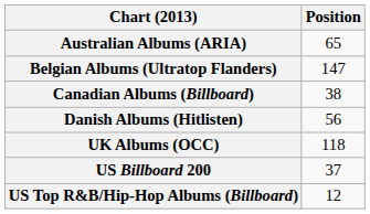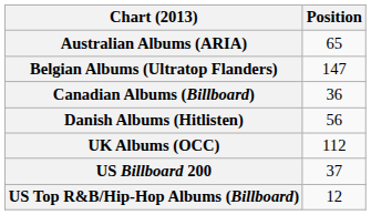 <table class="wikitable sortable plainrowheaders" style="text-align:center">
 <tr>
 <th scope="col">Chart (2013)</th>
 <th scope="col">Position</th>
 </tr>
 <tr>
 <th scope="row">Australian Albums (ARIA)</th>
 <td>65</td>
 </tr>
 <tr>
 <th scope="row">Belgian Albums (Ultratop Flanders)</th>
 <td>147</td>
 </tr>
 <tr>
 <th scope="row">Canadian Albums (<em>Billboard</em>)</th>
-<td>38</td>
+<td>36</td>
 </tr>
 <tr>
 <th scope="row">Danish Albums (Hitlisten)</th>
 <td>56</td>
 </tr>
 <tr>
 <th scope="row">UK Albums (OCC)</th>
-<td>118</td>
+<td>112</td>
 </tr>
 <tr>
 <th scope="row">US <em>Billboard</em> 200</th>
 <td>37</td>
 </tr>
 <tr>
 <th scope="row">US Top R&B/Hip-Hop Albums (<em>Billboard</em>)</th>
 <td>12</td>
 </tr>
 </table>
